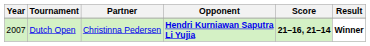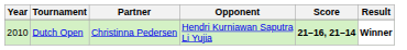 <table class="sortable wikitable" style="font-size: 90%;">
 <tr>
 <th>Year</th>
 <th>Tournament</th>
 <th>Partner</th>
 <th>Opponent</th>
 <th>Score</th>
 <th>Result</th>
 </tr>
 <tr>
 </tr>
 <tr style="background:#D4F1C5">
-<td align="center">2007</td>
+<td align="center">2010</td>
 <td align="left"><a href='#'>Dutch Open</a></td>
 <td align="left"> <a href='#'>Christinna Pedersen</a></td>
-<td align="left"><strong> <a href='#'>Hendri Kurniawan Saputra</a><br> <a href='#'>Li Yujia</a></strong></td>
+<td align="left"> <a href='#'>Hendri Kurniawan Saputra</a><br> <a href='#'>Li Yujia</a></td>
 <td align="left"><strong>21–16, 21–14</strong></td>
 <td style="text-align:left; background:white"> <strong>Winner</strong></td>
 </tr>
 </table>
